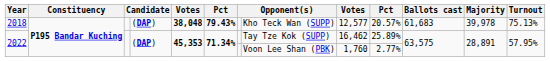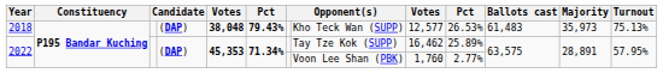 <table class="wikitable" style="margin:0.5em ; font-size:95%">
 <tr>
 <th>Year</th>
 <th>Constituency</th>
 <th colspan=2>Candidate</th>
 <th>Votes</th>
 <th>Pct</th>
 <th colspan=2>Opponent(s)</th>
 <th>Votes</th>
 <th>Pct</th>
 <th>Ballots cast</th>
 <th>Majority</th>
 <th>Turnout</th>
 </tr>
 <tr>
 <td><a href='#'>2018</a></td>
 <td rowspan=3><strong>P195 <a href='#'>Bandar Kuching</a></strong></td>
 <td></td>
 <td> (<a href='#'><strong>DAP</strong></a>)</td>
 <td style="text-align:right;"><strong>38,048</strong></td>
 <td><strong>79.43%</strong></td>
 <td></td>
 <td>Kho Teck Wan (<a href='#'>SUPP</a>)</td>
 <td style="text-align:right;">12,577</td>
-<td>20.57%</td>
-<td>61,683</td>
-<td>39,978</td>
+<td>26.53%</td>
+<td>61,483</td>
+<td>35,973</td>
 <td>75.13%</td>
 </tr>
 <tr>
 <td rowspan="2"><a href='#'>2022</a></td>
 <td rowspan="2" ></td>
 <td rowspan="2"> (<a href='#'><strong>DAP</strong></a>)</td>
 <td rowspan="2" align="right"><strong>45,353</strong></td>
 <td rowspan="2"><strong>71.34%</strong></td>
 <td></td>
 <td>Tay Tze Kok (<a href='#'>SUPP</a>)</td>
 <td align="right">16,462</td>
 <td>25.89%</td>
 <td rowspan="2">63,575</td>
 <td rowspan="2">28,891</td>
 <td rowspan="2">57.95%</td>
 </tr>
 <tr>
 <td bgcolor=></td>
 <td>Voon Lee Shan (<a href='#'>PBK</a>)</td>
 <td align=right>1,760</td>
 <td align=right>2.77%</td>
 </tr>
 </table>
